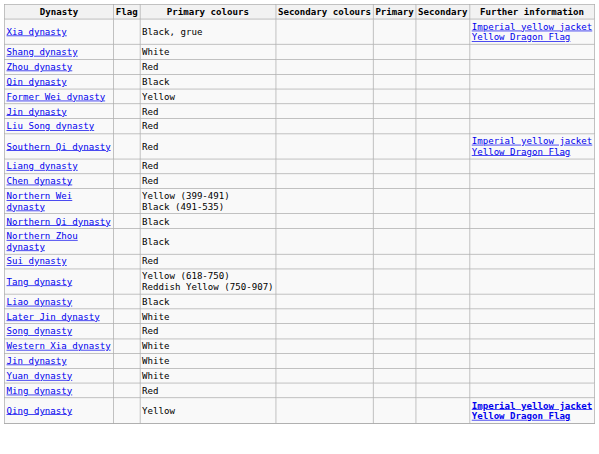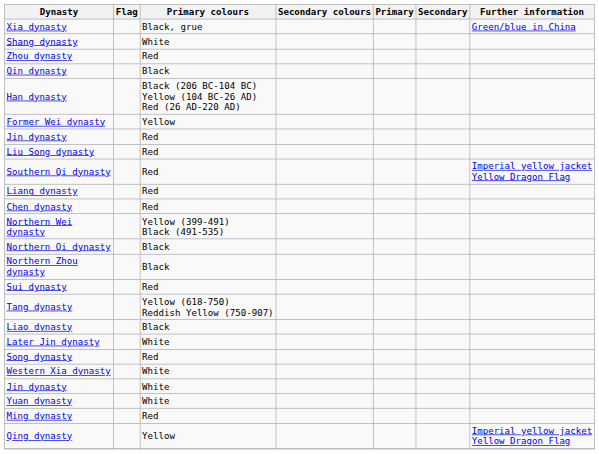 <table class="wikitable sortable">
 <tr>
 <th style="width:150px">Dynasty</th>
 <th>Flag</th>
 <th>Primary colours</th>
 <th>Secondary colours</th>
 <th>Primary</th>
 <th>Secondary</th>
 <th>Further information</th>
 </tr>
 <tr>
 <td><a href='#'>Xia dynasty</a></td>
 <td></td>
 <td>Black, grue</td>
 <td></td>
 <td></td>
 <td></td>
-<td> <a href='#'>Imperial yellow jacket</a><br><a href='#'>Yellow Dragon Flag</a></td>
+<td> <a href='#'>Green/blue in China</a></td>
 </tr>
 <tr>
 <td><a href='#'>Shang dynasty</a></td>
 <td></td>
 <td>White</td>
 <td></td>
 <td></td>
 <td></td>
 <td></td>
 </tr>
 <tr>
 <td><a href='#'>Zhou dynasty</a></td>
 <td></td>
 <td>Red</td>
 <td></td>
 <td></td>
 <td></td>
 <td></td>
 </tr>
 <tr>
 <td><a href='#'>Qin dynasty</a></td>
 <td></td>
 <td>Black</td>
 <td></td>
 <td></td>
+<td></td>
+<td></td>
+</tr>
+<tr>
+<td><a href='#'>Han dynasty</a></td>
+<td></td>
+<td>Black (206 BC-104 BC)<br>Yellow (104 BC-26 AD)<br>Red (26 AD-220 AD)</td>
+<td></td>
+<td><br><br></td>
 <td></td>
 <td></td>
 </tr>
 <tr>
 <td><a href='#'>Former Wei dynasty</a></td>
 <td></td>
 <td>Yellow</td>
 <td></td>
 <td></td>
 <td></td>
 <td></td>
 </tr>
 <tr>
 <td><a href='#'>Jin dynasty</a></td>
 <td></td>
 <td>Red</td>
 <td></td>
 <td></td>
 <td></td>
 <td></td>
 </tr>
 <tr>
 <td><a href='#'>Liu Song dynasty</a></td>
 <td></td>
 <td>Red</td>
 <td></td>
 <td></td>
 <td></td>
 <td></td>
 </tr>
 <tr>
 <td><a href='#'>Southern Qi dynasty</a></td>
 <td></td>
 <td>Red</td>
 <td></td>
 <td></td>
 <td></td>
 <td> <a href='#'>Imperial yellow jacket</a><br><a href='#'>Yellow Dragon Flag</a></td>
 </tr>
 <tr>
 <td><a href='#'>Liang dynasty</a></td>
 <td></td>
 <td>Red</td>
 <td></td>
 <td></td>
 <td></td>
 <td></td>
 </tr>
 <tr>
 <td><a href='#'>Chen dynasty</a></td>
 <td></td>
 <td>Red</td>
 <td></td>
 <td></td>
 <td></td>
 <td></td>
 </tr>
 <tr>
 <td><a href='#'>Northern Wei dynasty</a></td>
 <td></td>
 <td>Yellow (399-491)<br>Black (491-535)</td>
 <td></td>
 <td><br></td>
 <td></td>
 <td></td>
 </tr>
 <tr>
 <td><a href='#'>Northern Qi dynasty</a></td>
 <td></td>
 <td>Black</td>
 <td></td>
 <td></td>
 <td></td>
 <td></td>
 </tr>
 <tr>
 <td><a href='#'>Northern Zhou dynasty</a></td>
 <td></td>
 <td>Black</td>
 <td></td>
 <td></td>
 <td></td>
 <td></td>
 </tr>
 <tr>
 <td><a href='#'>Sui dynasty</a></td>
 <td></td>
 <td>Red</td>
 <td></td>
 <td></td>
 <td></td>
 <td></td>
 </tr>
 <tr>
 <td><a href='#'>Tang dynasty</a></td>
 <td></td>
 <td>Yellow (618-750)<br>Reddish Yellow  (750-907)</td>
 <td></td>
 <td><br></td>
 <td></td>
 <td></td>
 </tr>
 <tr>
 <td><a href='#'>Liao dynasty</a></td>
 <td></td>
 <td>Black</td>
 <td></td>
 <td></td>
 <td></td>
 <td></td>
 </tr>
 <tr>
 <td><a href='#'>Later Jin dynasty</a></td>
 <td></td>
 <td>White</td>
 <td></td>
 <td></td>
 <td></td>
 <td></td>
 </tr>
 <tr>
 <td><a href='#'>Song dynasty</a></td>
 <td></td>
 <td>Red</td>
 <td></td>
 <td></td>
 <td></td>
 <td></td>
 </tr>
 <tr>
 <td><a href='#'>Western Xia dynasty</a></td>
 <td></td>
 <td>White</td>
 <td></td>
 <td></td>
 <td></td>
 <td></td>
 </tr>
 <tr>
 <td><a href='#'>Jin dynasty</a></td>
 <td></td>
 <td>White</td>
 <td></td>
 <td></td>
 <td></td>
 <td></td>
 </tr>
 <tr>
 <td><a href='#'>Yuan dynasty</a></td>
 <td></td>
 <td>White</td>
 <td></td>
 <td></td>
 <td></td>
 <td></td>
 </tr>
 <tr>
 <td><a href='#'>Ming dynasty</a></td>
 <td></td>
 <td>Red</td>
 <td></td>
 <td></td>
 <td></td>
 <td></td>
 </tr>
 <tr>
 <td><a href='#'>Qing dynasty</a></td>
 <td style="text-align:center"></td>
 <td>Yellow</td>
 <td></td>
 <td></td>
 <td></td>
-<td><strong> <a href='#'>Imperial yellow jacket</a><br><a href='#'>Yellow Dragon Flag</a></strong></td>
+<td> <a href='#'>Imperial yellow jacket</a><br><a href='#'>Yellow Dragon Flag</a></td>
 </tr>
 <tr>
 </tr>
 </table>
